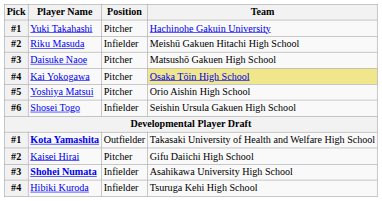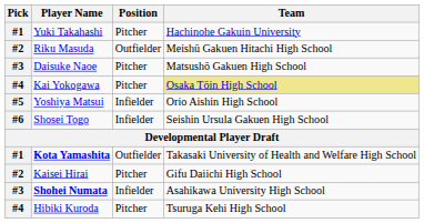 <table class="wikitable">
 <tr>
 <th>Pick</th>
 <th>Player Name</th>
 <th>Position</th>
 <th>Team</th>
 </tr>
 <tr>
 <th>#1</th>
 <td><a href='#'>Yuki Takahashi</a></td>
 <td>Pitcher</td>
 <td><a href='#'>Hachinohe Gakuin University</a></td>
 </tr>
 <tr>
 <th>#2</th>
 <td><a href='#'>Riku Masuda</a></td>
-<td>Infielder</td>
+<td>Outfielder</td>
 <td>Meishū Gakuen Hitachi High School</td>
 </tr>
 <tr>
 <th>#3</th>
 <td><a href='#'>Daisuke Naoe</a></td>
 <td>Pitcher</td>
 <td>Matsushō Gakuen High School</td>
 </tr>
 <tr>
 <th>#4</th>
 <td><a href='#'>Kai Yokogawa</a></td>
 <td>Pitcher</td>
 <td style="background: khaki;"><a href='#'>Osaka Tōin High School</a></td>
 </tr>
 <tr>
 <th>#5</th>
 <td><a href='#'>Yoshiya Matsui</a></td>
-<td>Pitcher</td>
+<td>Infielder</td>
 <td>Orio Aishin High School</td>
 </tr>
 <tr>
 <th>#6</th>
 <td><a href='#'>Shosei Togo</a></td>
 <td>Infielder</td>
 <td>Seishin Ursula Gakuen High School</td>
 </tr>
 <tr>
 <th colspan="5">Developmental Player Draft</th>
 </tr>
 <tr>
 <th>#1</th>
 <td><strong><a href='#'>Kota Yamashita</a></strong></td>
 <td>Outfielder</td>
 <td>Takasaki University of Health and Welfare High School</td>
 </tr>
 <tr>
 <th>#2</th>
 <td><a href='#'>Kaisei Hirai</a></td>
 <td>Pitcher</td>
 <td>Gifu Daiichi High School</td>
 </tr>
 <tr>
 <th>#3</th>
 <td><strong><a href='#'>Shohei Numata</a></strong></td>
 <td>Infielder</td>
 <td>Asahikawa University High School</td>
 </tr>
 <tr>
 <th>#4</th>
 <td><a href='#'>Hibiki Kuroda</a></td>
-<td>Infielder</td>
+<td>Pitcher</td>
 <td>Tsuruga Kehi High School</td>
 </tr>
 </table>
